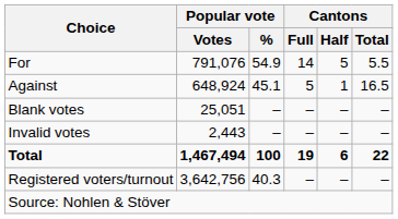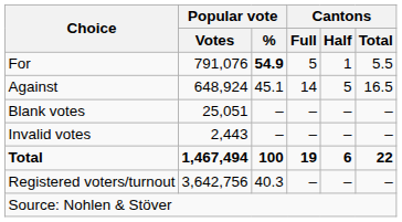 <table class=wikitable style=text-align:right>
 <tr>
 <th rowspan=2>Choice</th>
 <th colspan=2>Popular vote</th>
 <th colspan=3>Cantons</th>
 </tr>
 <tr>
 <th>Votes</th>
 <th>%</th>
 <th>Full</th>
 <th>Half</th>
 <th>Total</th>
 </tr>
 <tr>
 <td align=left>For</td>
 <td>791,076</td>
-<td>54.9</td>
-<td>14</td>
+<td><strong>54.9</strong></td>
 <td>5</td>
+<td>1</td>
 <td>5.5</td>
 </tr>
 <tr>
 <td align=left>Against</td>
 <td>648,924</td>
 <td>45.1</td>
+<td>14</td>
 <td>5</td>
-<td>1</td>
 <td>16.5</td>
 </tr>
 <tr>
 <td align=left>Blank votes</td>
 <td>25,051</td>
 <td>–</td>
 <td>–</td>
 <td>–</td>
 <td>–</td>
 </tr>
 <tr>
 <td align=left>Invalid votes</td>
 <td>2,443</td>
 <td>–</td>
 <td>–</td>
 <td>–</td>
 <td>–</td>
 </tr>
 <tr>
 <td align=left><strong>Total</strong></td>
 <td><strong>1,467,494</strong></td>
 <td><strong>100</strong></td>
 <td><strong>19</strong></td>
 <td><strong>6</strong></td>
 <td><strong>22</strong></td>
 </tr>
 <tr>
 <td align=left>Registered voters/turnout</td>
 <td>3,642,756</td>
 <td>40.3</td>
 <td>–</td>
 <td>–</td>
 <td>–</td>
 </tr>
 <tr>
 <td align=left colspan=6>Source: Nohlen & Stöver</td>
 </tr>
 </table>
